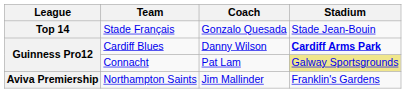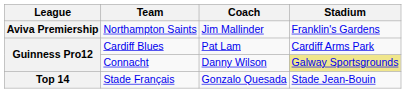 <table class="wikitable">
 <tr>
 <th>League</th>
 <th>Team</th>
 <th>Coach</th>
 <th>Stadium</th>
 </tr>
 <tr>
+<th>Aviva Premiership</th>
+<td><a href='#'>Northampton Saints</a></td>
+<td> <a href='#'>Jim Mallinder</a></td>
+<td><a href='#'>Franklin's Gardens</a></td>
+</tr>
+<tr>
+<th rowspan=2>Guinness Pro12</th>
+<td><a href='#'>Cardiff Blues</a></td>
+<td> <a href='#'>Pat Lam</a></td>
+<td><a href='#'>Cardiff Arms Park</a></td>
+</tr>
+<tr>
+<td><a href='#'>Connacht</a></td>
+<td> <a href='#'>Danny Wilson</a></td>
+<td style="background: khaki;"><a href='#'>Galway Sportsgrounds</a></td>
+</tr>
+<tr>
 <th>Top 14</th>
 <td><a href='#'>Stade Français</a></td>
 <td> <a href='#'>Gonzalo Quesada</a></td>
 <td><a href='#'>Stade Jean-Bouin</a></td>
 </tr>
-<tr>
-<th rowspan=2>Guinness Pro12</th>
-<td><a href='#'>Cardiff Blues</a></td>
-<td> <a href='#'>Danny Wilson</a></td>
-<td><strong><a href='#'>Cardiff Arms Park</a></strong></td>
-</tr>
-<tr>
-<td><a href='#'>Connacht</a></td>
-<td> <a href='#'>Pat Lam</a></td>
-<td style="background: khaki;"><a href='#'>Galway Sportsgrounds</a></td>
-</tr>
-<tr>
-<th>Aviva Premiership</th>
-<td><a href='#'>Northampton Saints</a></td>
-<td> <a href='#'>Jim Mallinder</a></td>
-<td><a href='#'>Franklin's Gardens</a></td>
-</tr>
 </table>
